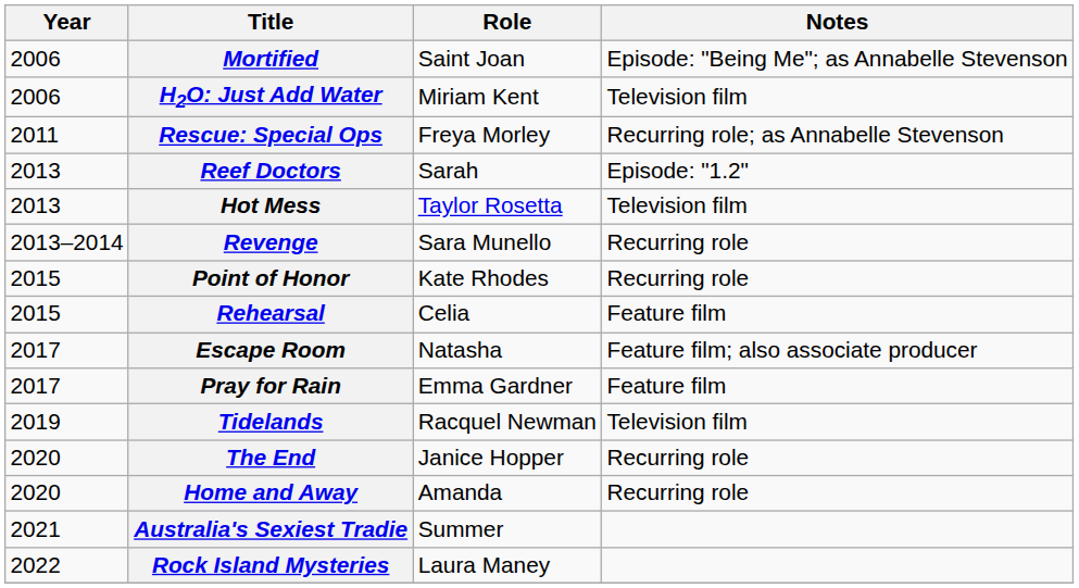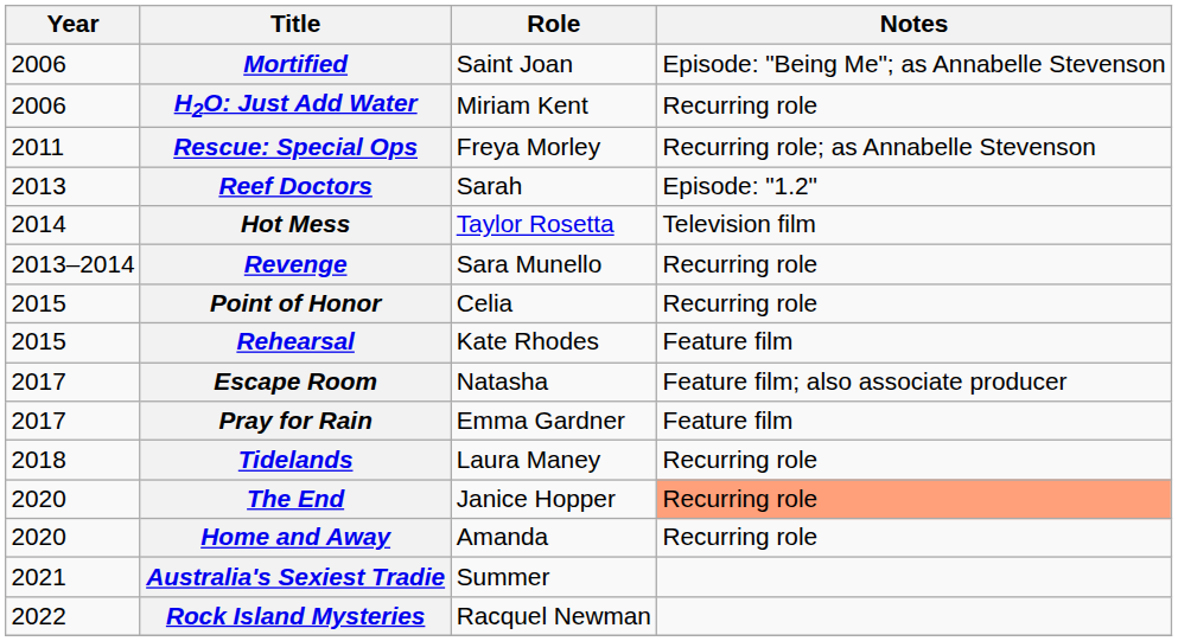 <table class="wikitable plainrowheaders sortable">
 <tr>
 <th scope="col">Year</th>
 <th scope="col">Title</th>
 <th scope="col">Role</th>
 <th class="unsortable">Notes</th>
 </tr>
 <tr>
 <td>2006</td>
 <th scope="row"><em><a href='#'>Mortified</a></em></th>
 <td>Saint Joan</td>
 <td>Episode: "Being Me"; as Annabelle Stevenson</td>
 </tr>
 <tr>
 <td>2006</td>
 <th scope="row"><em><a href='#'>H<sub>2</sub>O: Just Add Water</a></em></th>
 <td>Miriam Kent</td>
-<td>Television film</td>
+<td>Recurring role</td>
 </tr>
 <tr>
 <td>2011</td>
 <th scope="row"><em><a href='#'>Rescue: Special Ops</a></em></th>
 <td>Freya Morley</td>
 <td>Recurring role; as Annabelle Stevenson</td>
 </tr>
 <tr>
 <td>2013</td>
 <th scope="row"><em><a href='#'>Reef Doctors</a></em></th>
 <td>Sarah</td>
 <td>Episode: "1.2"</td>
 </tr>
 <tr>
-<td>2013</td>
+<td>2014</td>
 <th scope="row"><em>Hot Mess</em></th>
 <td><a href='#'>Taylor Rosetta</a></td>
 <td>Television film</td>
 </tr>
 <tr>
 <td>2013–2014</td>
 <th scope="row"><em><a href='#'>Revenge</a></em></th>
 <td>Sara Munello</td>
 <td>Recurring role</td>
 </tr>
 <tr>
 <td>2015</td>
 <th scope="row"><em>Point of Honor</em></th>
-<td>Kate Rhodes</td>
+<td>Celia</td>
 <td>Recurring role</td>
 </tr>
 <tr>
 <td>2015</td>
 <th scope="row"><em><a href='#'>Rehearsal</a></em></th>
-<td>Celia</td>
+<td>Kate Rhodes</td>
 <td>Feature film</td>
 </tr>
 <tr>
 <td>2017</td>
 <th scope="row"><em>Escape Room</em></th>
 <td>Natasha</td>
 <td>Feature film; also associate producer</td>
 </tr>
 <tr>
 <td>2017</td>
 <th scope="row"><em>Pray for Rain</em></th>
 <td>Emma Gardner</td>
 <td>Feature film</td>
 </tr>
 <tr>
-<td>2019</td>
+<td>2018</td>
 <th scope="row"><em><a href='#'>Tidelands</a></em></th>
-<td>Racquel Newman</td>
-<td>Television film</td>
+<td>Laura Maney</td>
+<td>Recurring role</td>
 </tr>
 <tr>
 <td>2020</td>
 <th scope="row"><em><a href='#'>The End</a></em></th>
 <td>Janice Hopper</td>
-<td>Recurring role</td>
+<td style="background: lightsalmon;">Recurring role</td>
 </tr>
 <tr>
 <td>2020</td>
 <th scope="row"><em><a href='#'>Home and Away</a></em></th>
 <td>Amanda</td>
 <td>Recurring role</td>
 </tr>
 <tr>
 <td>2021</td>
 <th scope="row"><em><a href='#'>Australia's Sexiest Tradie</a></em></th>
 <td>Summer</td>
 <td></td>
 </tr>
 <tr>
 <td>2022</td>
 <th scope="row"><em><a href='#'>Rock Island Mysteries</a></em></th>
-<td>Laura Maney</td>
+<td>Racquel Newman</td>
 <td></td>
 </tr>
 <tr>
 </tr>
 </table>
